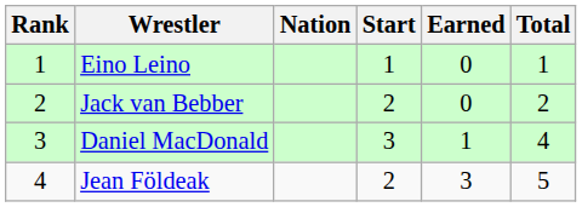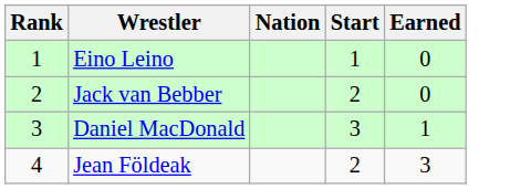 <table class="wikitable sortable" style="text-align:center;">
 <tr>
 <th>Rank</th>
 <th>Wrestler</th>
 <th>Nation</th>
 <th>Start</th>
 <th>Earned</th>
-<th>Total</th>
 </tr>
 <tr style="background:#cfc;">
 <td>1</td>
 <td align=left><a href='#'>Eino Leino</a></td>
 <td align=left></td>
 <td>1</td>
 <td>0</td>
-<td>1</td>
 </tr>
 <tr style="background:#cfc;">
 <td>2</td>
 <td align=left><a href='#'>Jack van Bebber</a></td>
 <td align=left></td>
 <td>2</td>
 <td>0</td>
-<td>2</td>
 </tr>
 <tr style="background:#cfc;">
 <td>3</td>
 <td align=left><a href='#'>Daniel MacDonald</a></td>
 <td align=left></td>
 <td>3</td>
 <td>1</td>
-<td>4</td>
 </tr>
 <tr>
 <td>4</td>
 <td align=left><a href='#'>Jean Földeak</a></td>
 <td align=left></td>
 <td>2</td>
 <td>3</td>
-<td>5</td>
 </tr>
 </table>
